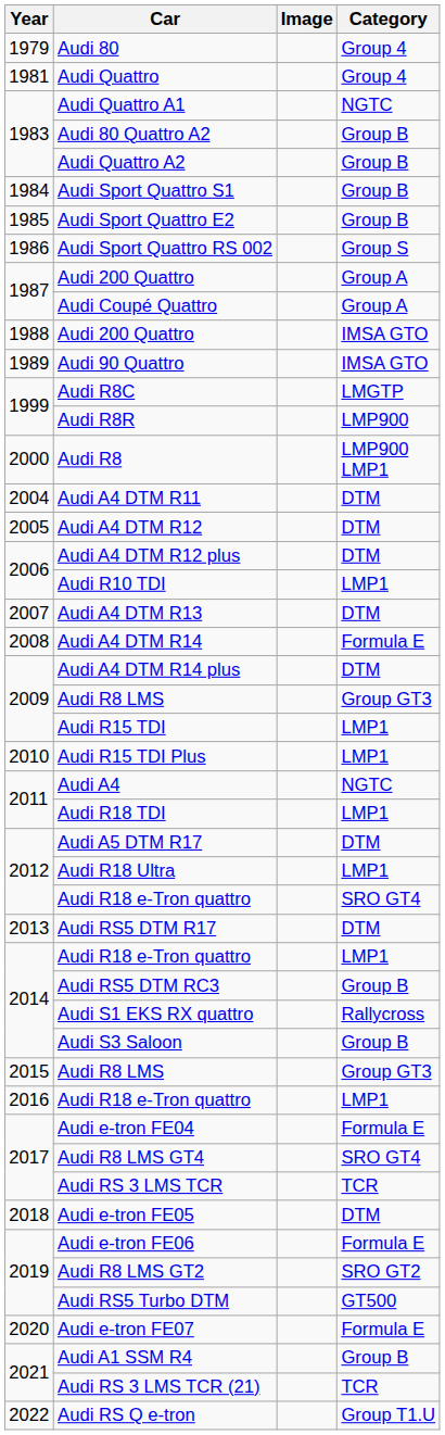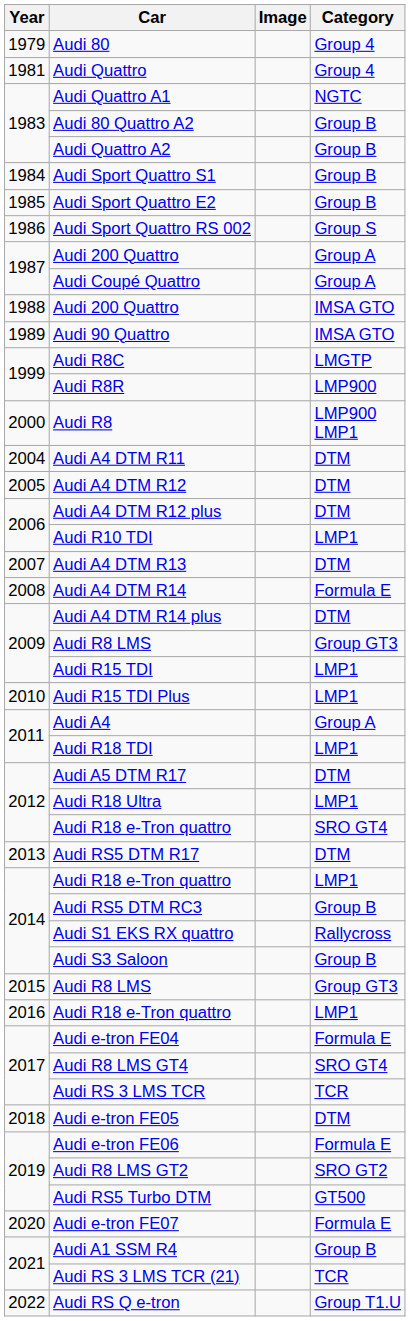 <table class="wikitable">
 <tr>
 <th>Year</th>
 <th>Car</th>
 <th>Image</th>
 <th>Category</th>
 </tr>
 <tr>
 <td>1979</td>
 <td><a href='#'>Audi 80</a></td>
 <td></td>
 <td><a href='#'>Group 4</a></td>
 </tr>
 <tr>
 <td>1981</td>
 <td><a href='#'>Audi Quattro</a></td>
 <td></td>
 <td><a href='#'>Group 4</a></td>
 </tr>
 <tr>
 <td rowspan="3">1983</td>
 <td><a href='#'>Audi Quattro A1</a></td>
 <td></td>
 <td><a href='#'>NGTC</a></td>
 </tr>
 <tr>
 <td><a href='#'>Audi 80 Quattro A2</a></td>
 <td></td>
 <td><a href='#'>Group B</a></td>
 </tr>
 <tr>
 <td><a href='#'>Audi Quattro A2</a></td>
 <td></td>
 <td><a href='#'>Group B</a></td>
 </tr>
 <tr>
 <td>1984</td>
 <td><a href='#'>Audi Sport Quattro S1</a></td>
 <td></td>
 <td><a href='#'>Group B</a></td>
 </tr>
 <tr>
 <td>1985</td>
 <td><a href='#'>Audi Sport Quattro E2</a></td>
 <td></td>
 <td><a href='#'>Group B</a></td>
 </tr>
 <tr>
 <td>1986</td>
 <td><a href='#'>Audi Sport Quattro RS 002</a></td>
 <td></td>
 <td><a href='#'>Group S</a></td>
 </tr>
 <tr>
 <td rowspan="2">1987</td>
 <td><a href='#'>Audi 200 Quattro</a></td>
 <td></td>
 <td><a href='#'>Group A</a></td>
 </tr>
 <tr>
 <td><a href='#'>Audi Coupé Quattro</a></td>
 <td></td>
 <td><a href='#'>Group A</a></td>
 </tr>
 <tr>
 <td>1988</td>
 <td><a href='#'>Audi 200 Quattro</a></td>
 <td></td>
 <td><a href='#'>IMSA GTO</a></td>
 </tr>
 <tr>
 <td>1989</td>
 <td><a href='#'>Audi 90 Quattro</a></td>
 <td></td>
 <td><a href='#'>IMSA GTO</a></td>
 </tr>
 <tr>
 <td rowspan="2">1999</td>
 <td><a href='#'>Audi R8C</a></td>
 <td></td>
 <td><a href='#'>LMGTP</a></td>
 </tr>
 <tr>
 <td><a href='#'>Audi R8R</a></td>
 <td></td>
 <td><a href='#'>LMP900</a></td>
 </tr>
 <tr>
 <td>2000</td>
 <td><a href='#'>Audi R8</a></td>
 <td></td>
 <td><a href='#'>LMP900</a><br><a href='#'>LMP1</a></td>
 </tr>
 <tr>
 <td>2004</td>
 <td><a href='#'>Audi A4 DTM R11</a></td>
 <td></td>
 <td><a href='#'>DTM</a></td>
 </tr>
 <tr>
 <td>2005</td>
 <td><a href='#'>Audi A4 DTM R12</a></td>
 <td></td>
 <td><a href='#'>DTM</a></td>
 </tr>
 <tr>
 <td rowspan="2">2006</td>
 <td><a href='#'>Audi A4 DTM R12 plus</a></td>
 <td></td>
 <td><a href='#'>DTM</a></td>
 </tr>
 <tr>
 <td><a href='#'>Audi R10 TDI</a></td>
 <td></td>
 <td><a href='#'>LMP1</a></td>
 </tr>
 <tr>
 <td>2007</td>
 <td><a href='#'>Audi A4 DTM R13</a></td>
 <td></td>
 <td><a href='#'>DTM</a></td>
 </tr>
 <tr>
 <td>2008</td>
 <td><a href='#'>Audi A4 DTM R14</a></td>
 <td></td>
 <td><a href='#'>Formula E</a></td>
 </tr>
 <tr>
 <td rowspan="3">2009</td>
 <td><a href='#'>Audi A4 DTM R14 plus</a></td>
 <td></td>
 <td><a href='#'>DTM</a></td>
 </tr>
 <tr>
 <td><a href='#'>Audi R8 LMS</a></td>
 <td></td>
 <td><a href='#'>Group GT3</a></td>
 </tr>
 <tr>
 <td><a href='#'>Audi R15 TDI</a></td>
 <td></td>
 <td><a href='#'>LMP1</a></td>
 </tr>
 <tr>
 <td>2010</td>
 <td><a href='#'>Audi R15 TDI Plus</a></td>
 <td></td>
 <td><a href='#'>LMP1</a></td>
 </tr>
 <tr>
 <td rowspan="2">2011</td>
 <td><a href='#'>Audi A4</a></td>
 <td></td>
-<td><a href='#'>NGTC</a></td>
+<td><a href='#'>Group A</a></td>
 </tr>
 <tr>
 <td><a href='#'>Audi R18 TDI</a></td>
 <td></td>
 <td><a href='#'>LMP1</a></td>
 </tr>
 <tr>
 <td rowspan="3">2012</td>
 <td><a href='#'>Audi A5 DTM R17</a></td>
 <td></td>
 <td><a href='#'>DTM</a></td>
 </tr>
 <tr>
 <td><a href='#'>Audi R18 Ultra</a></td>
 <td></td>
 <td><a href='#'>LMP1</a></td>
 </tr>
 <tr>
 <td><a href='#'>Audi R18 e-Tron quattro</a></td>
 <td></td>
 <td><a href='#'>SRO GT4</a></td>
 </tr>
 <tr>
 <td>2013</td>
 <td><a href='#'>Audi RS5 DTM R17</a></td>
 <td></td>
 <td><a href='#'>DTM</a></td>
 </tr>
 <tr>
 <td rowspan="4">2014</td>
 <td><a href='#'>Audi R18 e-Tron quattro</a></td>
 <td></td>
 <td><a href='#'>LMP1</a></td>
 </tr>
 <tr>
 <td><a href='#'>Audi RS5 DTM RC3</a></td>
 <td></td>
 <td><a href='#'>Group B</a></td>
 </tr>
 <tr>
 <td><a href='#'>Audi S1 EKS RX quattro</a></td>
 <td></td>
 <td><a href='#'>Rallycross</a></td>
 </tr>
 <tr>
 <td><a href='#'>Audi S3 Saloon</a></td>
 <td></td>
 <td><a href='#'>Group B</a></td>
 </tr>
 <tr>
 <td>2015</td>
 <td><a href='#'>Audi R8 LMS</a></td>
 <td></td>
 <td><a href='#'>Group GT3</a></td>
 </tr>
 <tr>
 <td>2016</td>
 <td><a href='#'>Audi R18 e-Tron quattro</a></td>
 <td></td>
 <td><a href='#'>LMP1</a></td>
 </tr>
 <tr>
 <td rowspan="3">2017</td>
 <td><a href='#'>Audi e-tron FE04</a></td>
 <td></td>
 <td><a href='#'>Formula E</a></td>
 </tr>
 <tr>
 <td><a href='#'>Audi R8 LMS GT4</a></td>
 <td></td>
 <td><a href='#'>SRO GT4</a></td>
 </tr>
 <tr>
 <td><a href='#'>Audi RS 3 LMS TCR</a></td>
 <td></td>
 <td><a href='#'>TCR</a></td>
 </tr>
 <tr>
 <td>2018</td>
 <td><a href='#'>Audi e-tron FE05</a></td>
 <td></td>
 <td><a href='#'>DTM</a></td>
 </tr>
 <tr>
 <td rowspan="3">2019</td>
 <td><a href='#'>Audi e-tron FE06</a></td>
 <td></td>
 <td><a href='#'>Formula E</a></td>
 </tr>
 <tr>
 <td><a href='#'>Audi R8 LMS GT2</a></td>
 <td></td>
 <td><a href='#'>SRO GT2</a></td>
 </tr>
 <tr>
 <td><a href='#'>Audi RS5 Turbo DTM</a></td>
 <td></td>
 <td><a href='#'>GT500</a></td>
 </tr>
 <tr>
 <td>2020</td>
 <td><a href='#'>Audi e-tron FE07</a></td>
 <td></td>
 <td><a href='#'>Formula E</a></td>
 </tr>
 <tr>
 <td rowspan="2">2021</td>
 <td><a href='#'>Audi A1 SSM R4</a></td>
 <td></td>
 <td><a href='#'>Group B</a></td>
 </tr>
 <tr>
 <td><a href='#'>Audi RS 3 LMS TCR (21)</a></td>
 <td></td>
 <td><a href='#'>TCR</a></td>
 </tr>
 <tr>
 <td>2022</td>
 <td><a href='#'>Audi RS Q e-tron</a></td>
 <td></td>
 <td><a href='#'>Group T1.U</a></td>
 </tr>
 </table>
